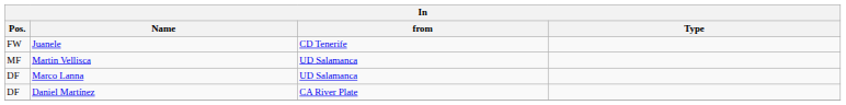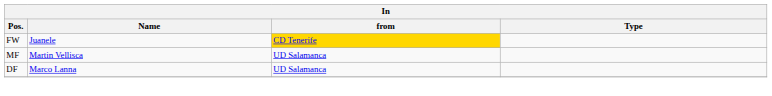 <table class="wikitable" style="font-size:90%;width:99%;">
 <tr>
 <th colspan="4">In</th>
 </tr>
 <tr>
 <th width=3%>Pos.</th>
 <th width=32%>Name</th>
 <th width=30%>from</th>
 <th width=35%>Type</th>
 </tr>
 <tr>
 <td>FW</td>
 <td><a href='#'>Juanele</a></td>
-<td><a href='#'>CD Tenerife</a></td>
+<td style="background: gold;"><a href='#'>CD Tenerife</a></td>
 <td></td>
 </tr>
 <tr>
 <td>MF</td>
 <td><a href='#'>Martin Vellisca</a></td>
 <td><a href='#'>UD Salamanca</a></td>
 <td></td>
 </tr>
 <tr>
 <td>DF</td>
 <td><a href='#'>Marco Lanna</a></td>
 <td><a href='#'>UD Salamanca</a></td>
 <td></td>
 </tr>
 <tr>
-<td>DF</td>
-<td><a href='#'>Daniel Martínez</a></td>
-<td><a href='#'>CA River Plate</a></td>
-<td></td>
-</tr>
-<tr>
 </tr>
 </table>
